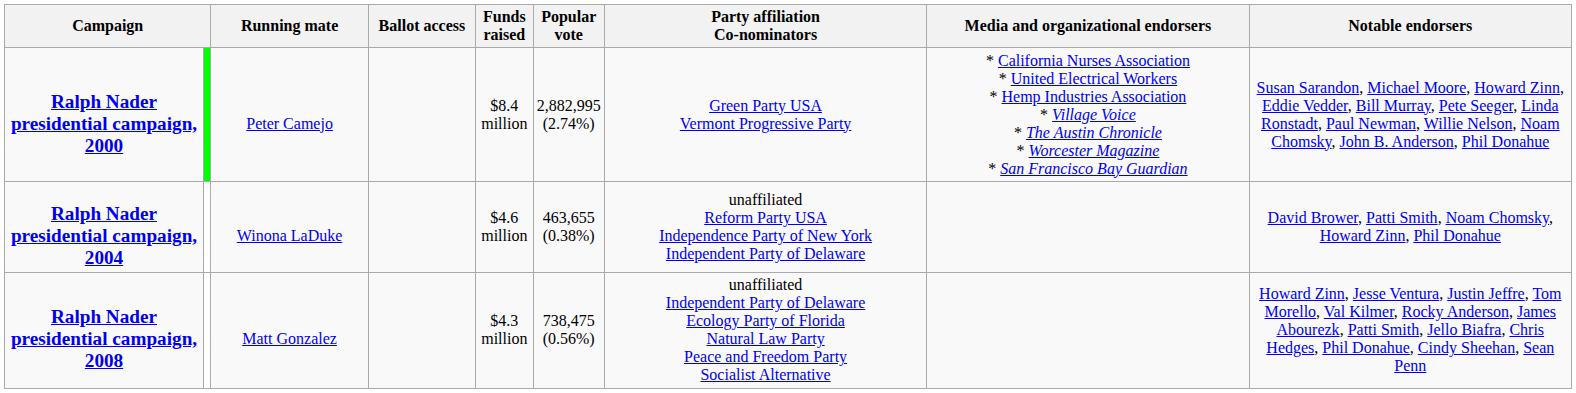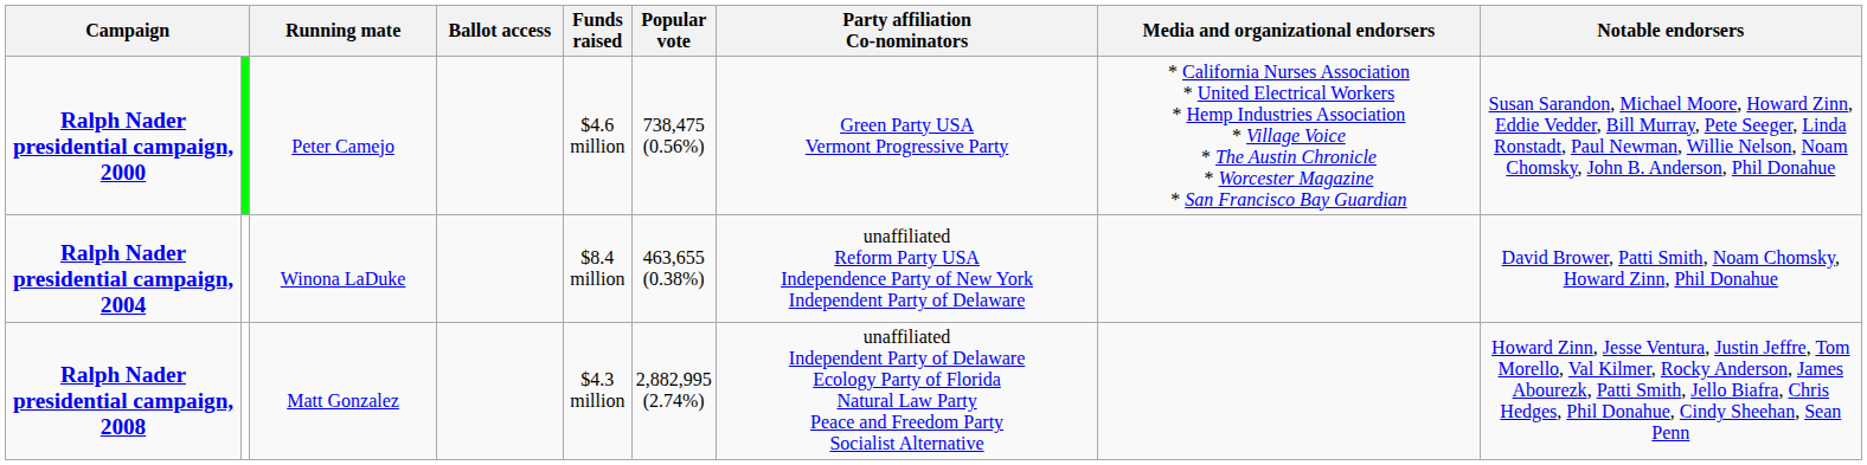 <table class="wikitable sortable" style="text-align:center;">
 <tr>
 <th colspan=2 class="unsortable">Campaign</th>
 <th style="width:150px;"  class="unsortable">Running mate</th>
 <th style="width:100px;"data-sort-type="date" class="unsortable">Ballot access</th>
 <th style="width:50px;">Funds raised</th>
 <th style="width:50px;" class="unsortable">Popular vote</th>
 <th style="width:315px;" class="unsortable">Party affiliation<br>Co-nominators</th>
 <th style="width:315px;" class="unsortable">Media and organizational endorsers</th>
 <th style="width:315px;" class="unsortable">Notable endorsers</th>
 </tr>
 <tr>
 <td data-sort-value="2008"><br><big><strong><a href='#'>Ralph Nader presidential campaign, 2000</a></strong></big></td>
 <td style="background:#0f0;"></td>
 <td><br><a href='#'>Peter Camejo</a></td>
 <td data-sort-value="0"></td>
-<td data-sort-value="0">$8.4 million</td>
-<td data-sort-value="0">2,882,995<br> (2.74%)</td>
+<td data-sort-value="0">$4.6 million</td>
+<td data-sort-value="0">738,475<br>(0.56%)</td>
 <td data-sort-value="0"><a href='#'>Green Party USA</a><br><a href='#'>Vermont Progressive Party</a><br></td>
 <td data-sort-value="0">* <a href='#'>California Nurses Association</a><br> * <a href='#'>United Electrical Workers</a><br> * <a href='#'>Hemp Industries Association</a><br> * <em><a href='#'>Village Voice</a></em><br> * <em><a href='#'>The Austin Chronicle</a></em><br> * <em><a href='#'>Worcester Magazine</a></em><br> * <em><a href='#'>San Francisco Bay Guardian</a></em></td>
 <td data-sort-value="0"><a href='#'>Susan Sarandon</a>, <a href='#'>Michael Moore</a>, <a href='#'>Howard Zinn</a>, <a href='#'>Eddie Vedder</a>, <a href='#'>Bill Murray</a>, <a href='#'>Pete Seeger</a>, <a href='#'>Linda Ronstadt</a>, <a href='#'>Paul Newman</a>, <a href='#'>Willie Nelson</a>, <a href='#'>Noam Chomsky</a>, <a href='#'>John B. Anderson</a>, <a href='#'>Phil Donahue</a></td>
 </tr>
 <tr>
 <td data-sort-value="2004"><br><big><strong><a href='#'>Ralph Nader presidential campaign, 2004</a></strong></big></td>
 <td style="background:#fff;"></td>
 <td><br><a href='#'>Winona LaDuke</a></td>
 <td data-sort-value="0"></td>
-<td data-sort-value="0">$4.6 million</td>
+<td data-sort-value="0">$8.4 million</td>
 <td data-sort-value="0">463,655 <br> (0.38%)</td>
 <td data-sort-value="0">unaffiliated<br><a href='#'>Reform Party USA</a><br> <a href='#'>Independence Party of New York</a><br><a href='#'>Independent Party of Delaware</a></td>
 <td data-sort-value="0"></td>
 <td data-sort-value="0"><a href='#'>David Brower</a>, <a href='#'>Patti Smith</a>, <a href='#'>Noam Chomsky</a>, <a href='#'>Howard Zinn</a>, <a href='#'>Phil Donahue</a></td>
 </tr>
 <tr>
 <td data-sort-value="2008"><br><big><strong><a href='#'>Ralph Nader presidential campaign, 2008</a></strong></big></td>
 <td style="background:#fff;"></td>
 <td><br><a href='#'>Matt Gonzalez</a></td>
 <td data-sort-value="0"></td>
 <td data-sort-value="0">$4.3 million</td>
-<td data-sort-value="0">738,475<br>(0.56%)</td>
+<td data-sort-value="0">2,882,995<br> (2.74%)</td>
 <td data-sort-value="0">unaffiliated<br><a href='#'>Independent Party of Delaware</a><br><a href='#'>Ecology Party of Florida</a> <br> <a href='#'>Natural Law Party</a> <br> <a href='#'>Peace and Freedom Party</a> <br> <a href='#'>Socialist Alternative</a></td>
 <td data-sort-value="0"></td>
 <td data-sort-value="0"><a href='#'>Howard Zinn</a>, <a href='#'>Jesse Ventura</a>, <a href='#'>Justin Jeffre</a>, <a href='#'>Tom Morello</a>, <a href='#'>Val Kilmer</a>, <a href='#'>Rocky Anderson</a>, <a href='#'>James Abourezk</a>, <a href='#'>Patti Smith</a>, <a href='#'>Jello Biafra</a>, <a href='#'>Chris Hedges</a>, <a href='#'>Phil Donahue</a>, <a href='#'>Cindy Sheehan</a>, <a href='#'>Sean Penn</a></td>
 </tr>
 </table>
